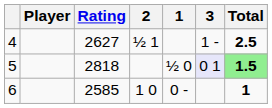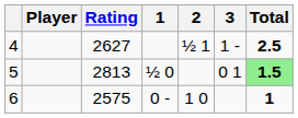 <table class="wikitable" style="text-align: center;">
 <tr>
 <th></th>
 <th>Player</th>
 <th><a href='#'>Rating</a></th>
+<th>1</th>
 <th>2</th>
-<th>1</th>
 <th>3</th>
 <th>Total</th>
 </tr>
 <tr>
 <td>4</td>
 <td align=left></td>
 <td>2627</td>
+<td></td>
 <td>½ 1</td>
-<td></td>
 <td>1 -</td>
 <td><strong>2.5</strong></td>
 </tr>
 <tr>
 <td>5</td>
 <td align=left></td>
-<td>2818</td>
+<td>2813</td>
+<td>½ 0</td>
 <td></td>
-<td>½ 0</td>
-<td style="background: lavender;">0 1</td>
+<td>0 1</td>
 <td style="background: lightgreen;"><strong>1.5</strong></td>
 </tr>
 <tr>
 <td>6</td>
 <td align=left></td>
-<td>2585</td>
+<td>2575</td>
+<td>0 -</td>
 <td>1 0</td>
-<td>0 -</td>
 <td></td>
 <td><strong>1</strong></td>
 </tr>
 </table>
